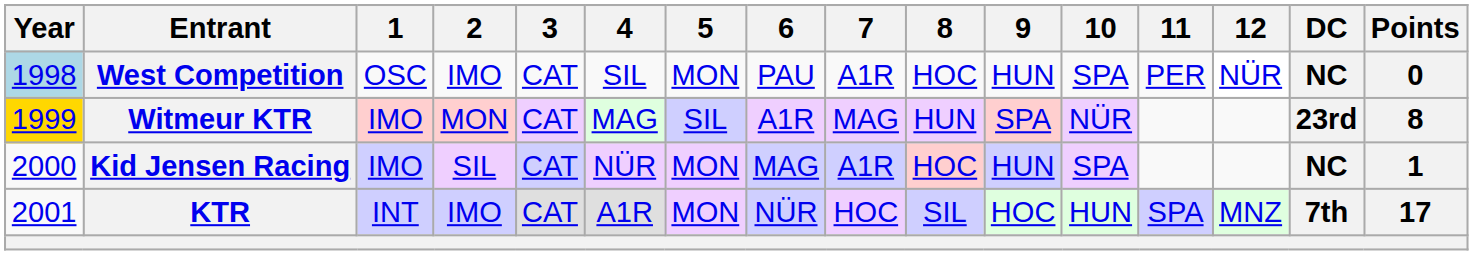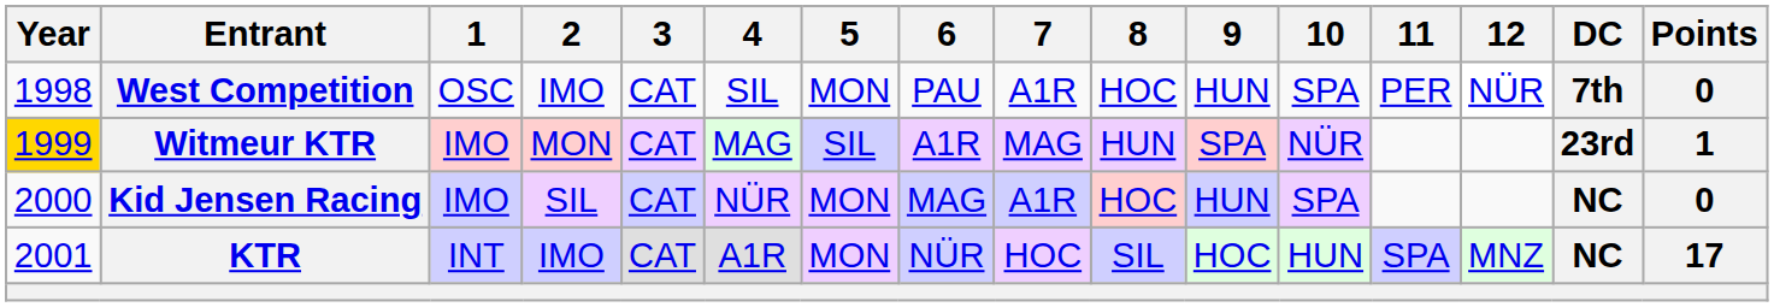 <table class="wikitable" style="text-align:center; font-size:90%">
 <tr>
 <th>Year</th>
 <th>Entrant</th>
 <th>1</th>
 <th>2</th>
 <th>3</th>
 <th>4</th>
 <th>5</th>
 <th>6</th>
 <th>7</th>
 <th>8</th>
 <th>9</th>
 <th>10</th>
 <th>11</th>
 <th>12</th>
 <th>DC</th>
 <th>Points</th>
 </tr>
 <tr>
-<td style="background: lightblue;"><a href='#'>1998</a></td>
+<td><a href='#'>1998</a></td>
 <th><a href='#'>West Competition</a></th>
 <td><a href='#'>OSC</a></td>
 <td><a href='#'>IMO</a></td>
 <td><a href='#'>CAT</a></td>
 <td><a href='#'>SIL</a></td>
 <td><a href='#'>MON</a></td>
 <td><a href='#'>PAU</a></td>
 <td><a href='#'>A1R</a></td>
 <td><a href='#'>HOC</a></td>
 <td><a href='#'>HUN</a></td>
 <td><a href='#'>SPA</a></td>
 <td><a href='#'>PER</a></td>
 <td style="background:#FFFFFF;"><a href='#'>NÜR</a><br></td>
-<th>NC</th>
+<th>7th</th>
 <th>0</th>
 </tr>
 <tr>
 <td style="background: gold;"><a href='#'>1999</a></td>
 <th><a href='#'>Witmeur KTR</a></th>
 <td style="background:#FFCFCF;"><a href='#'>IMO</a><br></td>
 <td style="background:#FFCFCF;"><a href='#'>MON</a><br></td>
 <td style="background:#EFCFFF;"><a href='#'>CAT</a><br></td>
 <td style="background:#DFFFDF;"><a href='#'>MAG</a><br></td>
 <td style="background:#CFCFFF;"><a href='#'>SIL</a><br></td>
 <td style="background:#EFCFFF;"><a href='#'>A1R</a><br></td>
 <td style="background:#EFCFFF;"><a href='#'>MAG</a><br></td>
 <td style="background:#EFCFFF;"><a href='#'>HUN</a><br></td>
 <td style="background:#FFCFCF;"><a href='#'>SPA</a><br></td>
 <td style="background:#EFCFFF;"><a href='#'>NÜR</a><br></td>
 <td></td>
 <td></td>
 <th>23rd</th>
-<th>8</th>
+<th>1</th>
 </tr>
 <tr>
 <td><a href='#'>2000</a></td>
 <th><a href='#'>Kid Jensen Racing</a></th>
 <td style="background:#CFCFFF;"><a href='#'>IMO</a><br></td>
 <td style="background:#EFCFFF;"><a href='#'>SIL</a><br></td>
 <td style="background:#CFCFFF;"><a href='#'>CAT</a><br></td>
 <td style="background:#EFCFFF;"><a href='#'>NÜR</a><br></td>
 <td style="background:#EFCFFF;"><a href='#'>MON</a><br></td>
 <td style="background:#CFCFFF;"><a href='#'>MAG</a><br></td>
 <td style="background:#CFCFFF;"><a href='#'>A1R</a><br></td>
 <td style="background:#FFCFCF;"><a href='#'>HOC</a><br></td>
 <td style="background:#CFCFFF;"><a href='#'>HUN</a><br></td>
 <td style="background:#EFCFFF;"><a href='#'>SPA</a><br></td>
 <td></td>
 <td></td>
 <th>NC</th>
-<th>1</th>
+<th>0</th>
 </tr>
 <tr>
 <td><a href='#'>2001</a></td>
 <th><a href='#'>KTR</a></th>
 <td style="background:#CFCFFF;"><a href='#'>INT</a><br></td>
 <td style="background:#CFCFFF;"><a href='#'>IMO</a><br></td>
 <td style="background:#DFDFDF;"><a href='#'>CAT</a><br></td>
 <td style="background:#DFDFDF;"><a href='#'>A1R</a><br></td>
 <td style="background:#EFCFFF;"><a href='#'>MON</a><br></td>
 <td style="background:#CFCFFF;"><a href='#'>NÜR</a><br></td>
 <td style="background:#EFCFFF;"><a href='#'>HOC</a><br></td>
 <td style="background:#CFCFFF;"><a href='#'>SIL</a><br></td>
 <td style="background:#DFFFDF;"><a href='#'>HOC</a><br></td>
 <td style="background:#DFFFDF;"><a href='#'>HUN</a><br></td>
 <td style="background:#CFCFFF;"><a href='#'>SPA</a><br></td>
 <td style="background:#DFFFDF;"><a href='#'>MNZ</a><br></td>
-<th>7th</th>
+<th>NC</th>
 <th>17</th>
 </tr>
 <tr>
 <th colspan="16"></th>
 </tr>
 </table>
